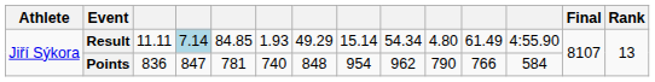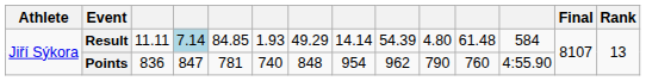 <table class="wikitable" style="font-size:90%">
 <tr>
 <th>Athlete</th>
 <th>Event</th>
 <th></th>
 <th></th>
 <th></th>
 <th></th>
 <th></th>
 <th></th>
 <th></th>
 <th></th>
 <th></th>
 <th></th>
 <th>Final</th>
 <th>Rank</th>
 </tr>
 <tr align="center">
 <td rowspan="2" style="text-align:left"><a href='#'>Jiří Sýkora</a></td>
 <th style="font-size:95%">Result</th>
 <td>11.11 </td>
 <td style="background: lightblue;">7.14</td>
 <td>84.85</td>
 <td>1.93</td>
 <td>49.29</td>
-<td>15.14</td>
-<td>54.34 </td>
+<td>14.14</td>
+<td>54.39 </td>
 <td>4.80</td>
-<td>61.49 </td>
-<td>4:55.90 </td>
+<td>61.48 </td>
+<td>584</td>
 <td rowspan="2">8107 </td>
 <td rowspan="2">13</td>
 </tr>
 <tr align="center">
 <th style="font-size:95%">Points</th>
 <td>836</td>
 <td>847</td>
 <td>781</td>
 <td>740</td>
 <td>848</td>
 <td>954</td>
 <td>962</td>
 <td>790</td>
-<td>766</td>
-<td>584</td>
+<td>760</td>
+<td>4:55.90 </td>
 </tr>
 </table>
